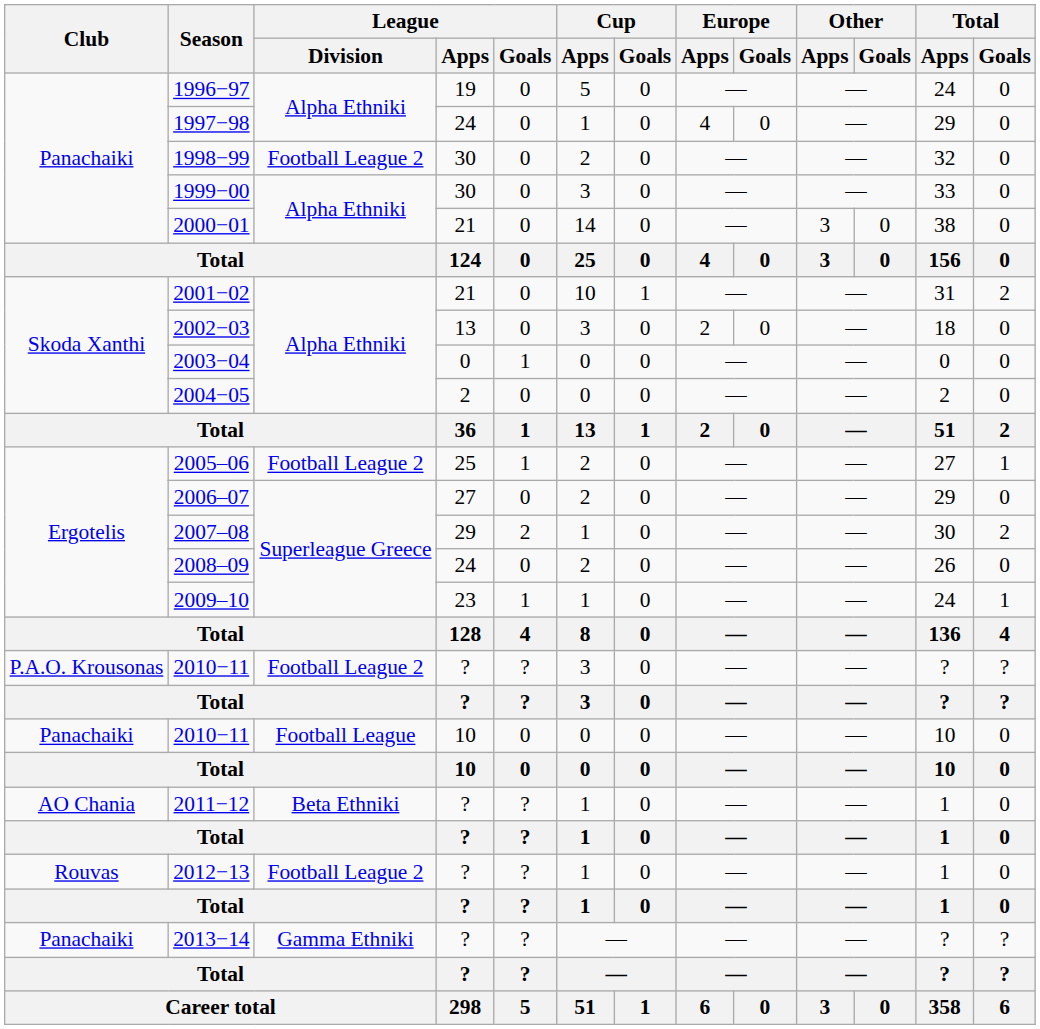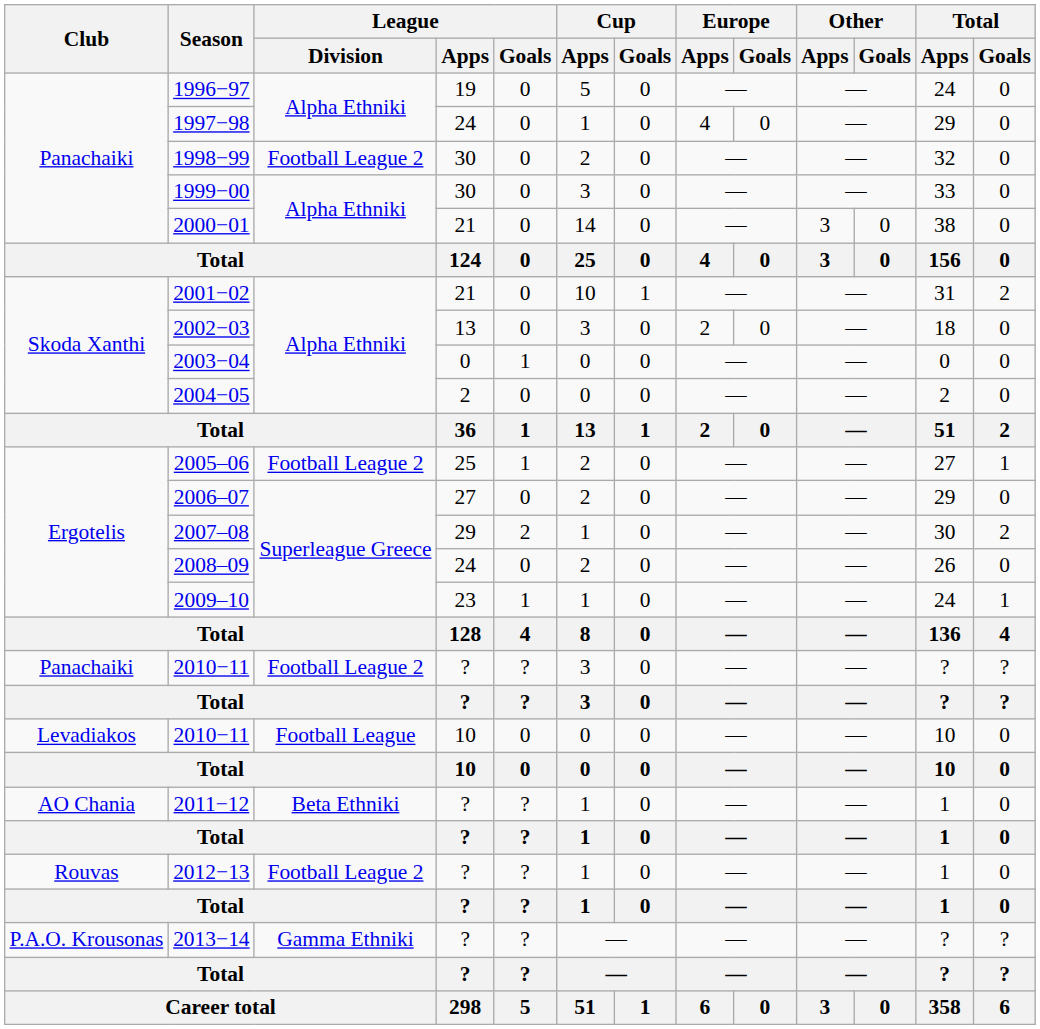 <table class="wikitable" style="text-align: center;">
 <tr>
 <th rowspan="2">Club</th>
 <th rowspan="2">Season</th>
 <th colspan="3">League</th>
 <th colspan="2">Cup</th>
 <th colspan="2">Europe</th>
 <th colspan="2">Other</th>
 <th colspan="2">Total</th>
 </tr>
 <tr>
 <th>Division</th>
 <th>Apps</th>
 <th>Goals</th>
 <th>Apps</th>
 <th>Goals</th>
 <th>Apps</th>
 <th>Goals</th>
 <th>Apps</th>
 <th>Goals</th>
 <th>Apps</th>
 <th>Goals</th>
 </tr>
 <tr>
 <td rowspan="5"><a href='#'>Panachaiki</a></td>
 <td><a href='#'>1996−97</a></td>
 <td rowspan="2"><a href='#'>Alpha Ethniki</a></td>
 <td>19</td>
 <td>0</td>
 <td>5</td>
 <td>0</td>
 <td colspan=2>—</td>
 <td colspan=2>—</td>
 <td>24</td>
 <td>0</td>
 </tr>
 <tr>
 <td><a href='#'>1997−98</a></td>
 <td>24</td>
 <td>0</td>
 <td>1</td>
 <td>0</td>
 <td>4</td>
 <td>0</td>
 <td colspan=2>—</td>
 <td>29</td>
 <td>0</td>
 </tr>
 <tr>
 <td><a href='#'>1998−99</a></td>
 <td><a href='#'>Football League 2</a></td>
 <td>30</td>
 <td>0</td>
 <td>2</td>
 <td>0</td>
 <td colspan=2>—</td>
 <td colspan=2>—</td>
 <td>32</td>
 <td>0</td>
 </tr>
 <tr>
 <td><a href='#'>1999−00</a></td>
 <td rowspan="2"><a href='#'>Alpha Ethniki</a></td>
 <td>30</td>
 <td>0</td>
 <td>3</td>
 <td>0</td>
 <td colspan=2>—</td>
 <td colspan=2>—</td>
 <td>33</td>
 <td>0</td>
 </tr>
 <tr>
 <td><a href='#'>2000−01</a></td>
 <td>21</td>
 <td>0</td>
 <td>14</td>
 <td>0</td>
 <td colspan=2>—</td>
 <td>3</td>
 <td>0</td>
 <td>38</td>
 <td>0</td>
 </tr>
 <tr>
 <th colspan="3">Total</th>
 <th>124</th>
 <th>0</th>
 <th>25</th>
 <th>0</th>
 <th>4</th>
 <th>0</th>
 <th>3</th>
 <th>0</th>
 <th>156</th>
 <th>0</th>
 </tr>
 <tr>
 <td rowspan="4"><a href='#'>Skoda Xanthi</a></td>
 <td><a href='#'>2001−02</a></td>
 <td rowspan="4"><a href='#'>Alpha Ethniki</a></td>
 <td>21</td>
 <td>0</td>
 <td>10</td>
 <td>1</td>
 <td colspan=2>—</td>
 <td colspan=2>—</td>
 <td>31</td>
 <td>2</td>
 </tr>
 <tr>
 <td><a href='#'>2002−03</a></td>
 <td>13</td>
 <td>0</td>
 <td>3</td>
 <td>0</td>
 <td>2</td>
 <td>0</td>
 <td colspan=2>—</td>
 <td>18</td>
 <td>0</td>
 </tr>
 <tr>
 <td><a href='#'>2003−04</a></td>
 <td>0</td>
 <td>1</td>
 <td>0</td>
 <td>0</td>
 <td colspan=2>—</td>
 <td colspan=2>—</td>
 <td>0</td>
 <td>0</td>
 </tr>
 <tr>
 <td><a href='#'>2004−05</a></td>
 <td>2</td>
 <td>0</td>
 <td>0</td>
 <td>0</td>
 <td colspan=2>—</td>
 <td colspan=2>—</td>
 <td>2</td>
 <td>0</td>
 </tr>
 <tr>
 <th colspan="3">Total</th>
 <th>36</th>
 <th>1</th>
 <th>13</th>
 <th>1</th>
 <th>2</th>
 <th>0</th>
 <th colspan=2>—</th>
 <th>51</th>
 <th>2</th>
 </tr>
 <tr>
 <td rowspan="5"><a href='#'>Ergotelis</a></td>
 <td><a href='#'>2005–06</a></td>
 <td><a href='#'>Football League 2</a></td>
 <td>25</td>
 <td>1</td>
 <td>2</td>
 <td>0</td>
 <td colspan=2>—</td>
 <td colspan=2>—</td>
 <td>27</td>
 <td>1</td>
 </tr>
 <tr>
 <td><a href='#'>2006–07</a></td>
 <td rowspan="4"><a href='#'>Superleague Greece</a></td>
 <td>27</td>
 <td>0</td>
 <td>2</td>
 <td>0</td>
 <td colspan=2>—</td>
 <td colspan=2>—</td>
 <td>29</td>
 <td>0</td>
 </tr>
 <tr>
 <td><a href='#'>2007–08</a></td>
 <td>29</td>
 <td>2</td>
 <td>1</td>
 <td>0</td>
 <td colspan=2>—</td>
 <td colspan=2>—</td>
 <td>30</td>
 <td>2</td>
 </tr>
 <tr>
 <td><a href='#'>2008–09</a></td>
 <td>24</td>
 <td>0</td>
 <td>2</td>
 <td>0</td>
 <td colspan=2>—</td>
 <td colspan=2>—</td>
 <td>26</td>
 <td>0</td>
 </tr>
 <tr>
 <td><a href='#'>2009–10</a></td>
 <td>23</td>
 <td>1</td>
 <td>1</td>
 <td>0</td>
 <td colspan=2>—</td>
 <td colspan=2>—</td>
 <td>24</td>
 <td>1</td>
 </tr>
 <tr>
 <th colspan="3">Total</th>
 <th>128</th>
 <th>4</th>
 <th>8</th>
 <th>0</th>
 <th colspan=2>—</th>
 <th colspan=2>—</th>
 <th>136</th>
 <th>4</th>
 </tr>
 <tr>
-<td><a href='#'>P.A.O. Krousonas</a></td>
+<td><a href='#'>Panachaiki</a></td>
 <td><a href='#'>2010−11</a></td>
 <td><a href='#'>Football League 2</a></td>
 <td>?</td>
 <td>?</td>
 <td>3</td>
 <td>0</td>
 <td colspan=2>—</td>
 <td colspan=2>—</td>
 <td>?</td>
 <td>?</td>
 </tr>
 <tr>
 <th colspan="3">Total</th>
 <th>?</th>
 <th>?</th>
 <th>3</th>
 <th>0</th>
 <th colspan=2>—</th>
 <th colspan=2>—</th>
 <th>?</th>
 <th>?</th>
 </tr>
 <tr>
-<td><a href='#'>Panachaiki</a></td>
+<td><a href='#'>Levadiakos</a></td>
 <td><a href='#'>2010−11</a></td>
 <td><a href='#'>Football League</a></td>
 <td>10</td>
 <td>0</td>
 <td>0</td>
 <td>0</td>
 <td colspan=2>—</td>
 <td colspan=2>—</td>
 <td>10</td>
 <td>0</td>
 </tr>
 <tr>
 <th colspan="3">Total</th>
 <th>10</th>
 <th>0</th>
 <th>0</th>
 <th>0</th>
 <th colspan=2>—</th>
 <th colspan=2>—</th>
 <th>10</th>
 <th>0</th>
 </tr>
 <tr>
 <td><a href='#'>AO Chania</a></td>
 <td><a href='#'>2011−12</a></td>
 <td><a href='#'>Beta Ethniki</a></td>
 <td>?</td>
 <td>?</td>
 <td>1</td>
 <td>0</td>
 <td colspan=2>—</td>
 <td colspan=2>—</td>
 <td>1</td>
 <td>0</td>
 </tr>
 <tr>
 <th colspan="3">Total</th>
 <th>?</th>
 <th>?</th>
 <th>1</th>
 <th>0</th>
 <th colspan=2>—</th>
 <th colspan=2>—</th>
 <th>1</th>
 <th>0</th>
 </tr>
 <tr>
 <td><a href='#'>Rouvas</a></td>
 <td><a href='#'>2012−13</a></td>
 <td><a href='#'>Football League 2</a></td>
 <td>?</td>
 <td>?</td>
 <td>1</td>
 <td>0</td>
 <td colspan=2>—</td>
 <td colspan=2>—</td>
 <td>1</td>
 <td>0</td>
 </tr>
 <tr>
 <th colspan="3">Total</th>
 <th>?</th>
 <th>?</th>
 <th>1</th>
 <th>0</th>
 <th colspan=2>—</th>
 <th colspan=2>—</th>
 <th>1</th>
 <th>0</th>
 </tr>
 <tr>
-<td><a href='#'>Panachaiki</a></td>
+<td><a href='#'>P.A.O. Krousonas</a></td>
 <td><a href='#'>2013−14</a></td>
 <td><a href='#'>Gamma Ethniki</a></td>
 <td>?</td>
 <td>?</td>
 <td colspan=2>—</td>
 <td colspan=2>—</td>
 <td colspan=2>—</td>
 <td>?</td>
 <td>?</td>
 </tr>
 <tr>
 <th colspan="3">Total</th>
 <th>?</th>
 <th>?</th>
 <th colspan=2>—</th>
 <th colspan=2>—</th>
 <th colspan=2>—</th>
 <th>?</th>
 <th>?</th>
 </tr>
 <tr>
 <th colspan="3">Career total</th>
 <th>298</th>
 <th>5</th>
 <th>51</th>
 <th>1</th>
 <th>6</th>
 <th>0</th>
 <th>3</th>
 <th>0</th>
 <th>358</th>
 <th>6</th>
 </tr>
 </table>
